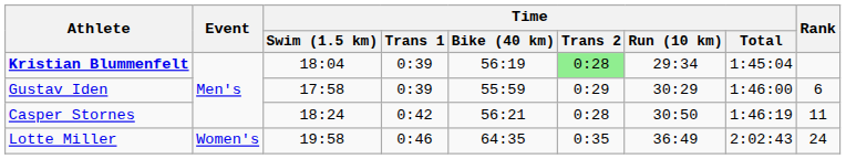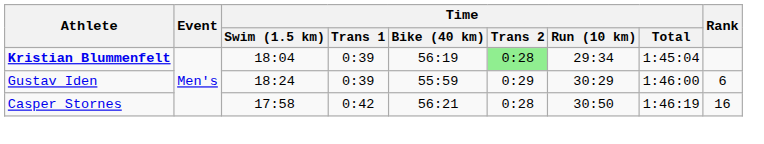 <table class="wikitable" style="font-size:90%">
 <tr>
 <th rowspan=2>Athlete</th>
 <th rowspan=2>Event</th>
 <th colspan=6>Time</th>
 <th rowspan=2>Rank</th>
 </tr>
 <tr style="font-size:95%">
 <th>Swim (1.5 km)</th>
 <th>Trans 1</th>
 <th>Bike (40 km)</th>
 <th>Trans 2</th>
 <th>Run (10 km)</th>
 <th>Total</th>
 </tr>
 <tr align=center>
 <td align=left><strong><a href='#'>Kristian Blummenfelt</a></strong></td>
 <td align=left rowspan=3><a href='#'>Men's</a></td>
 <td>18:04</td>
 <td>0:39</td>
 <td>56:19</td>
 <td style="background: lightgreen;">0:28</td>
 <td>29:34</td>
 <td>1:45:04</td>
 <td></td>
 </tr>
 <tr align=center>
 <td align=left><a href='#'>Gustav Iden</a></td>
-<td>17:58</td>
+<td>18:24</td>
 <td>0:39</td>
 <td>55:59</td>
 <td>0:29</td>
 <td>30:29</td>
 <td>1:46:00</td>
 <td>6</td>
 </tr>
 <tr align=center>
 <td align=left><a href='#'>Casper Stornes</a></td>
-<td>18:24</td>
+<td>17:58</td>
 <td>0:42</td>
 <td>56:21</td>
 <td>0:28</td>
 <td>30:50</td>
 <td>1:46:19</td>
-<td>11</td>
-</tr>
-<tr align=center>
-<td align=left><a href='#'>Lotte Miller</a></td>
-<td align=left><a href='#'>Women's</a></td>
-<td>19:58</td>
-<td>0:46</td>
-<td>64:35</td>
-<td>0:35</td>
-<td>36:49</td>
-<td>2:02:43</td>
-<td>24</td>
+<td>16</td>
 </tr>
 </table>
